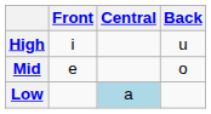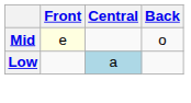 <table class="wikitable">
 <tr>
 <th></th>
 <th><a href='#'>Front</a></th>
 <th><a href='#'>Central</a></th>
 <th><a href='#'>Back</a></th>
 </tr>
 <tr align="center">
-<th><a href='#'>High</a></th>
-<td>i</td>
-<td></td>
-<td>u</td>
-</tr>
-<tr align="center">
 <th><a href='#'>Mid</a></th>
-<td>e</td>
+<td style="background: lightyellow;">e</td>
 <td></td>
 <td>o</td>
 </tr>
 <tr align="center">
 <th><a href='#'>Low</a></th>
 <td></td>
 <td style="background: lightblue;">a</td>
 <td></td>
 </tr>
 </table>
